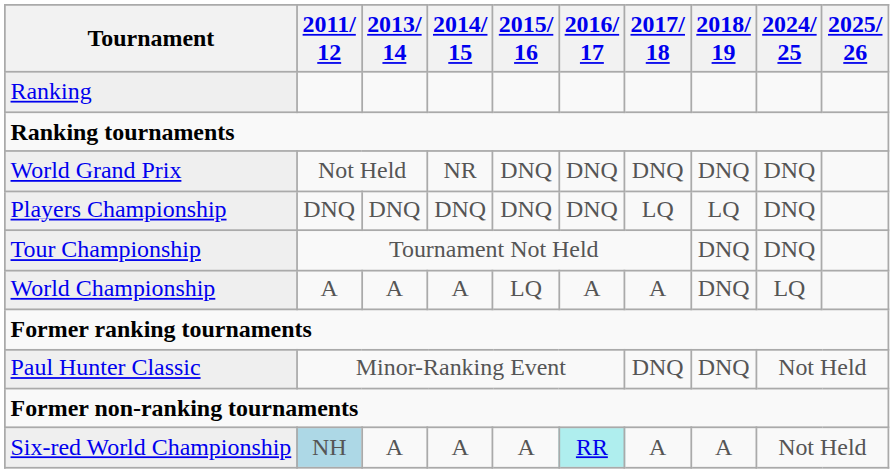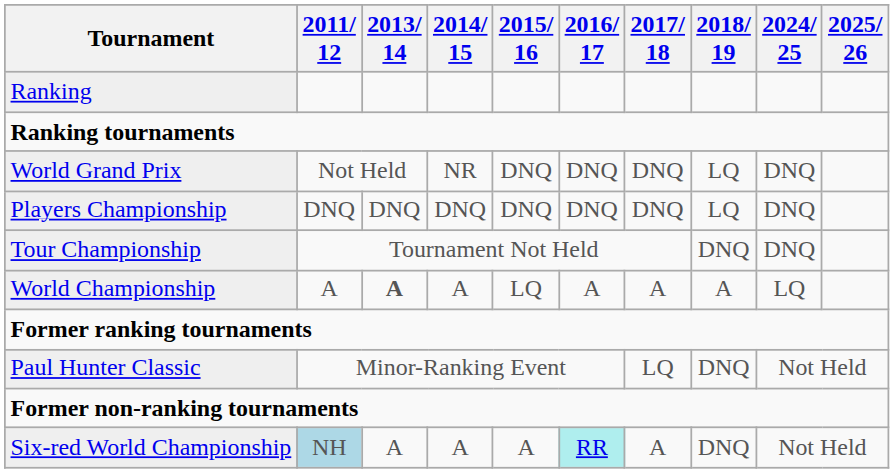 <table class="wikitable" style="font-size:85%;">
 <tr>
 <th>Tournament</th>
 <th><a href='#'>2011/<br>12</a></th>
 <th><a href='#'>2013/<br>14</a></th>
 <th><a href='#'>2014/<br>15</a></th>
 <th><a href='#'>2015/<br>16</a></th>
 <th><a href='#'>2016/<br>17</a></th>
 <th><a href='#'>2017/<br>18</a></th>
 <th><a href='#'>2018/<br>19</a></th>
 <th><a href='#'>2024/<br>25</a></th>
 <th><a href='#'>2025/<br>26</a></th>
 </tr>
 <tr>
 <td style="background:#EFEFEF;"><a href='#'>Ranking</a></td>
 <td align="center"></td>
 <td align="center"></td>
 <td align="center"></td>
 <td align="center"></td>
 <td align="center"></td>
 <td align="center"></td>
 <td align="center"></td>
 <td align="center"></td>
 <td align="center"></td>
 </tr>
 <tr>
 <td colspan="20"><strong>Ranking tournaments</strong></td>
 </tr>
 <tr>
 <td style="background:#EFEFEF;"><a href='#'>World Grand Prix</a></td>
 <td align="center" colspan="2" style="color:#555555;">Not Held</td>
 <td align="center" style="color:#555555;">NR</td>
 <td align="center" style="color:#555555;">DNQ</td>
 <td align="center" style="color:#555555;">DNQ</td>
 <td align="center" style="color:#555555;">DNQ</td>
-<td align="center" style="color:#555555;">DNQ</td>
+<td align="center" style="color:#555555;">LQ</td>
 <td align="center" style="color:#555555;">DNQ</td>
 <td></td>
 </tr>
 <tr>
 <td style="background:#EFEFEF;"><a href='#'>Players Championship</a></td>
 <td align="center" style="color:#555555;">DNQ</td>
 <td align="center" style="color:#555555;">DNQ</td>
 <td align="center" style="color:#555555;">DNQ</td>
 <td align="center" style="color:#555555;">DNQ</td>
 <td align="center" style="color:#555555;">DNQ</td>
-<td align="center" style="color:#555555;">LQ</td>
+<td align="center" style="color:#555555;">DNQ</td>
 <td align="center" style="color:#555555;">LQ</td>
 <td align="center" style="color:#555555;">DNQ</td>
 <td></td>
 </tr>
 <tr>
 <td style="background:#EFEFEF;"><a href='#'>Tour Championship</a></td>
 <td align="center" colspan="6" style="color:#555555;">Tournament Not Held</td>
 <td align="center" style="color:#555555;">DNQ</td>
 <td align="center" style="color:#555555;">DNQ</td>
 <td></td>
 </tr>
 <tr>
 <td style="background:#EFEFEF;"><a href='#'>World Championship</a></td>
 <td align="center" style="color:#555555;">A</td>
-<td align="center" style="color:#555555;">A</td>
+<td align="center" style="color:#555555;"><strong>A</strong></td>
 <td align="center" style="color:#555555;">A</td>
 <td align="center" style="color:#555555;">LQ</td>
 <td align="center" style="color:#555555;">A</td>
 <td align="center" style="color:#555555;">A</td>
-<td align="center" style="color:#555555;">DNQ</td>
+<td align="center" style="color:#555555;">A</td>
 <td align="center" style="color:#555555;">LQ</td>
 <td></td>
 </tr>
 <tr>
 <td colspan="10"><strong>Former ranking tournaments</strong></td>
 </tr>
 <tr>
 <td style="background:#EFEFEF;"><a href='#'>Paul Hunter Classic</a></td>
 <td align="center" colspan="5" style="color:#555555;">Minor-Ranking Event</td>
-<td align="center" style="color:#555555;">DNQ</td>
+<td align="center" style="color:#555555;">LQ</td>
 <td align="center" style="color:#555555;">DNQ</td>
 <td align="center" colspan="2" style="color:#555555;">Not Held</td>
 </tr>
 <tr>
 <td colspan="10"><strong>Former non-ranking tournaments</strong></td>
 </tr>
 <tr>
 <td style="background:#EFEFEF;"><a href='#'>Six-red World Championship</a></td>
 <td align="center" style="background: lightblue; color:#555555;">NH</td>
 <td align="center" style="color:#555555;">A</td>
 <td align="center" style="color:#555555;">A</td>
 <td align="center" style="color:#555555;">A</td>
 <td align="center" style="background:#afeeee;"><a href='#'>RR</a></td>
 <td align="center" style="color:#555555;">A</td>
-<td align="center" style="color:#555555;">A</td>
+<td align="center" style="color:#555555;">DNQ</td>
 <td align="center" colspan="2" style="color:#555555;">Not Held</td>
 </tr>
 </table>
